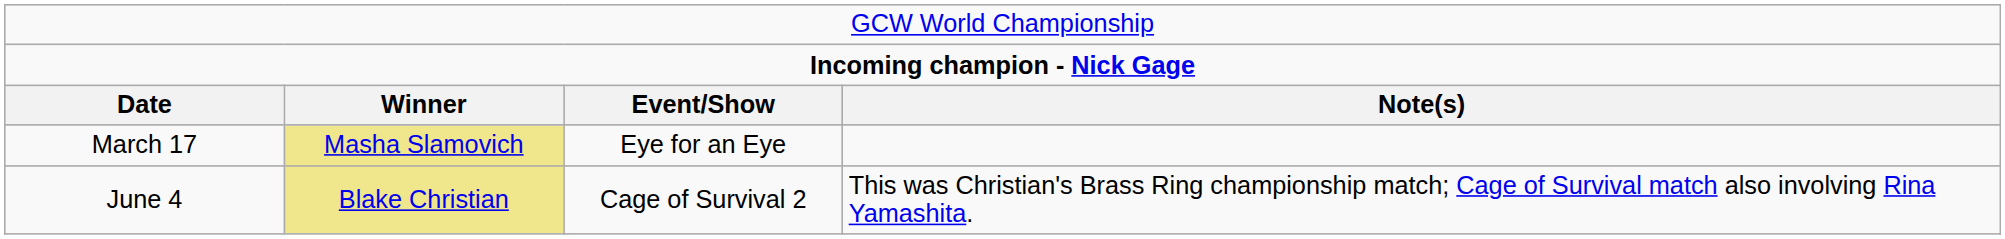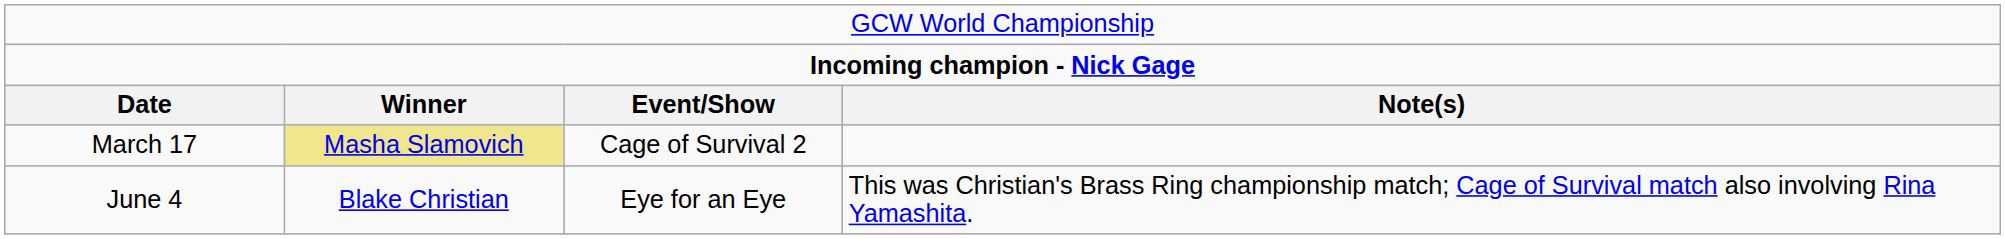 <table class="wikitable" style="text-align:center; width:100%;">
 <tr>
 <td colspan="5" style="text-align: center;"><a href='#'>GCW World Championship</a></td>
 </tr>
 <tr>
 <td colspan="5" style="text-align: center;"><strong>Incoming champion - <a href='#'>Nick Gage</a></strong></td>
 </tr>
 <tr>
 <th width=14%>Date</th>
 <th width=14%>Winner</th>
 <th width=14%>Event/Show</th>
 <th width=58%>Note(s)</th>
 </tr>
 <tr>
 <td>March 17</td>
 <td style="background: khaki;"><a href='#'>Masha Slamovich</a></td>
-<td>Eye for an Eye</td>
+<td>Cage of Survival 2</td>
 <td></td>
 </tr>
 <tr>
 <td>June 4</td>
-<td style="background: khaki;"><a href='#'>Blake Christian</a></td>
-<td>Cage of Survival 2</td>
+<td><a href='#'>Blake Christian</a></td>
+<td>Eye for an Eye</td>
 <td align=left>This was Christian's Brass Ring championship match; <a href='#'>Cage of Survival match</a> also involving <a href='#'>Rina Yamashita</a>.</td>
 </tr>
 </table>
